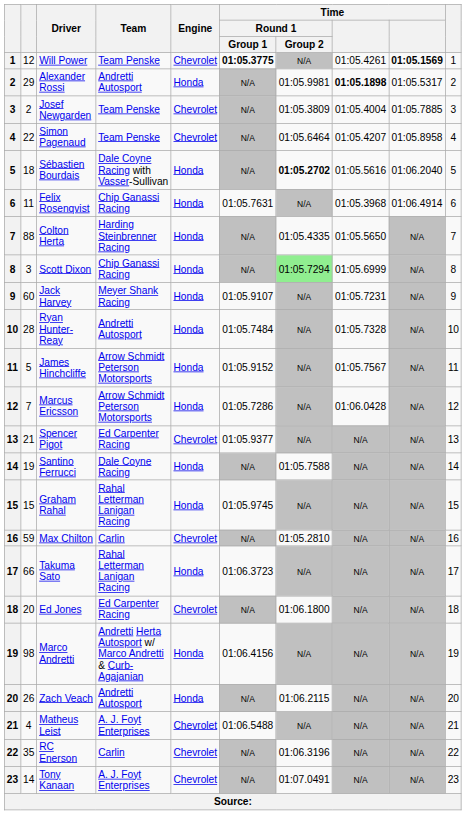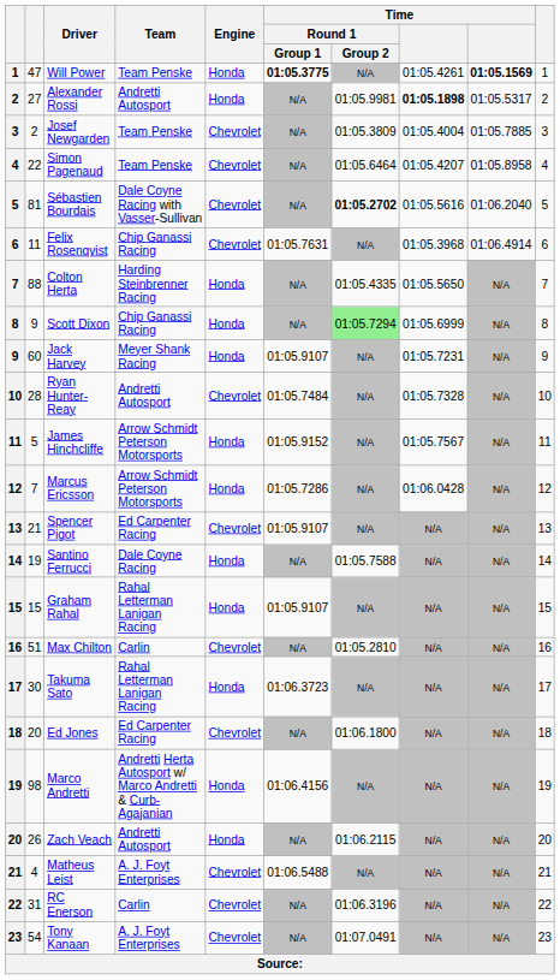 <table class="wikitable sortable" style="text-align:center; font-size:85%;">
 <tr>
 <th rowspan="3"></th>
 <th rowspan="3"></th>
 <th rowspan="3">Driver</th>
 <th rowspan="3">Team</th>
 <th rowspan="3">Engine</th>
 <th colspan="4" style="text-align:center;">Time</th>
 <th rowspan="3"></th>
 </tr>
 <tr>
 <th scope="col" colspan="2">Round 1</th>
 <th scope="col" rowspan="2"></th>
 <th scope="col" rowspan="2"></th>
 </tr>
 <tr>
 <th scope="col">Group 1</th>
 <th scope="col">Group 2</th>
 </tr>
 <tr>
 <th scope="row">1</th>
-<td align="center">12</td>
+<td align="center">47</td>
 <td align="left"> <a href='#'>Will Power</a></td>
 <td align="left"><a href='#'>Team Penske</a></td>
-<td align="left"><a href='#'>Chevrolet</a></td>
+<td align="left"><a href='#'>Honda</a></td>
 <td><strong>01:05.3775</strong></td>
 <td style="background: silver" align="center"><small>N/A</small></td>
 <td>01:05.4261</td>
 <td><strong>01:05.1569</strong></td>
 <td align="center">1</td>
 </tr>
 <tr>
 <th scope="row">2</th>
-<td align="center">29</td>
+<td align="center">27</td>
 <td align="left"> <a href='#'>Alexander Rossi</a> <strong></strong></td>
 <td align="left"><a href='#'>Andretti Autosport</a></td>
 <td align="left"><a href='#'>Honda</a></td>
 <td style="background: silver" align="center"><small>N/A</small></td>
 <td>01:05.9981</td>
 <td><strong>01:05.1898</strong></td>
 <td>01:05.5317</td>
 <td align="center">2</td>
 </tr>
 <tr>
 <th scope="row">3</th>
 <td align="center">2</td>
 <td align="left"> <a href='#'>Josef Newgarden</a> <strong></strong></td>
 <td align="left"><a href='#'>Team Penske</a></td>
 <td align="left"><a href='#'>Chevrolet</a></td>
 <td style="background: silver" align="center"><small>N/A</small></td>
 <td>01:05.3809</td>
 <td>01:05.4004</td>
 <td>01:05.7885</td>
 <td align="center">3</td>
 </tr>
 <tr>
 <th scope="row">4</th>
 <td align="center">22</td>
 <td align="left"> <a href='#'>Simon Pagenaud</a> <strong></strong></td>
 <td align="left"><a href='#'>Team Penske</a></td>
 <td align="left"><a href='#'>Chevrolet</a></td>
 <td style="background: silver" align="center"><small>N/A</small></td>
 <td>01:05.6464</td>
 <td>01:05.4207</td>
 <td>01:05.8958</td>
 <td align="center">4</td>
 </tr>
 <tr>
 <th scope="row">5</th>
-<td align="center">18</td>
+<td align="center">81</td>
 <td align="left"> <a href='#'>Sébastien Bourdais</a></td>
 <td align="left"><a href='#'>Dale Coyne Racing</a> with <a href='#'>Vasser</a>-Sullivan</td>
-<td align="left"><a href='#'>Honda</a></td>
+<td align="left"><a href='#'>Chevrolet</a></td>
 <td style="background: silver" align="center"><small>N/A</small></td>
 <td><strong>01:05.2702</strong></td>
 <td>01:05.5616</td>
 <td>01:06.2040</td>
 <td align="center">5</td>
 </tr>
 <tr>
 <th scope="row">6</th>
 <td align="center">11</td>
 <td align="left"> <a href='#'>Felix Rosenqvist</a> <strong></strong></td>
 <td align="left"><a href='#'>Chip Ganassi Racing</a></td>
-<td align="left"><a href='#'>Honda</a></td>
+<td align="left"><a href='#'>Chevrolet</a></td>
 <td>01:05.7631</td>
 <td style="background: silver" align="center"><small>N/A</small></td>
 <td>01:05.3968</td>
 <td>01:06.4914</td>
 <td align="center">6</td>
 </tr>
 <tr>
 <th scope="row">7</th>
 <td align="center">88</td>
 <td align="left"> <a href='#'>Colton Herta</a> <strong></strong></td>
 <td align="left"><a href='#'>Harding Steinbrenner Racing</a></td>
 <td align="left"><a href='#'>Honda</a></td>
 <td style="background: silver" align="center"><small>N/A</small></td>
 <td>01:05.4335</td>
 <td>01:05.5650</td>
 <td style="background: silver" align="center" data-sort-value="7"><small>N/A</small></td>
 <td align="center">7</td>
 </tr>
 <tr>
 <th scope="row">8</th>
-<td align="center">3</td>
+<td align="center">9</td>
 <td align="left"> <a href='#'>Scott Dixon</a> <strong></strong></td>
 <td align="left"><a href='#'>Chip Ganassi Racing</a></td>
 <td align="left"><a href='#'>Honda</a></td>
 <td style="background: silver" align="center"><small>N/A</small></td>
 <td style="background: lightgreen;">01:05.7294</td>
 <td>01:05.6999</td>
 <td style="background: silver" align="center" data-sort-value="8"><small>N/A</small></td>
 <td align="center">8</td>
 </tr>
 <tr>
 <th scope="row">9</th>
 <td align="center">60</td>
 <td align="left"> <a href='#'>Jack Harvey</a></td>
 <td align="left"><a href='#'>Meyer Shank Racing</a></td>
 <td align="left"><a href='#'>Honda</a></td>
 <td>01:05.9107</td>
 <td style="background: silver" align="center"><small>N/A</small></td>
 <td>01:05.7231</td>
 <td style="background: silver" align="center" data-sort-value="9"><small>N/A</small></td>
 <td align="center">9</td>
 </tr>
 <tr>
 <th scope="row">10</th>
 <td align="center">28</td>
 <td align="left"> <a href='#'>Ryan Hunter-Reay</a></td>
 <td align="left"><a href='#'>Andretti Autosport</a></td>
-<td align="left"><a href='#'>Honda</a></td>
+<td align="left"><a href='#'>Chevrolet</a></td>
 <td>01:05.7484</td>
 <td style="background: silver" align="center"><small>N/A</small></td>
 <td>01:05.7328</td>
 <td style="background: silver" align="center" data-sort-value="10"><small>N/A</small></td>
 <td align="center">10</td>
 </tr>
 <tr>
 <th scope="row">11</th>
 <td align="center">5</td>
 <td align="left"> <a href='#'>James Hinchcliffe</a></td>
 <td align="left"><a href='#'>Arrow Schmidt Peterson Motorsports</a></td>
 <td align="left"><a href='#'>Honda</a></td>
 <td>01:05.9152</td>
 <td style="background: silver" align="center"><small>N/A</small></td>
 <td>01:05.7567</td>
 <td style="background: silver" align="center" data-sort-value="11"><small>N/A</small></td>
 <td align="center">11</td>
 </tr>
 <tr>
 <th scope="row">12</th>
 <td align="center">7</td>
 <td align="left"> <a href='#'>Marcus Ericsson</a> <strong></strong></td>
 <td align="left"><a href='#'>Arrow Schmidt Peterson Motorsports</a></td>
 <td align="left"><a href='#'>Honda</a></td>
 <td>01:05.7286</td>
 <td style="background: silver" align="center"><small>N/A</small></td>
 <td>01:06.0428</td>
 <td style="background: silver" align="center" data-sort-value="12"><small>N/A</small></td>
 <td align="center">12</td>
 </tr>
 <tr>
 <th scope="row">13</th>
 <td align="center">21</td>
 <td align="left"> <a href='#'>Spencer Pigot</a></td>
 <td align="left"><a href='#'>Ed Carpenter Racing</a></td>
 <td align="left"><a href='#'>Chevrolet</a></td>
-<td>01:05.9377</td>
+<td>01:05.9107</td>
 <td style="background: silver" align="center"><small>N/A</small></td>
 <td style="background: silver" align="center" data-sort-value="13"><small>N/A</small></td>
 <td style="background: silver" align="center" data-sort-value="13"><small>N/A</small></td>
 <td align="center">13</td>
 </tr>
 <tr>
 <th scope="row">14</th>
 <td align="center">19</td>
 <td align="left"> <a href='#'>Santino Ferrucci</a> <strong></strong></td>
 <td align="left"><a href='#'>Dale Coyne Racing</a></td>
 <td align="left"><a href='#'>Honda</a></td>
 <td style="background: silver" align="center"><small>N/A</small></td>
 <td>01:05.7588</td>
 <td style="background: silver" align="center" data-sort-value="14"><small>N/A</small></td>
 <td style="background: silver" align="center" data-sort-value="14"><small>N/A</small></td>
 <td align="center">14</td>
 </tr>
 <tr>
 <th scope="row">15</th>
 <td align="center">15</td>
 <td align="left"> <a href='#'>Graham Rahal</a> <strong></strong></td>
 <td align="left"><a href='#'>Rahal Letterman Lanigan Racing</a></td>
 <td align="left"><a href='#'>Honda</a></td>
-<td>01:05.9745</td>
+<td>01:05.9107</td>
 <td style="background: silver" align="center"><small>N/A</small></td>
 <td style="background: silver" align="center" data-sort-value="15"><small>N/A</small></td>
 <td style="background: silver" align="center" data-sort-value="15"><small>N/A</small></td>
 <td align="center">15</td>
 </tr>
 <tr>
 <th scope="row">16</th>
-<td align="center">59</td>
+<td align="center">51</td>
 <td align="left"> <a href='#'>Max Chilton</a></td>
 <td align="left"><a href='#'>Carlin</a></td>
 <td align="left"><a href='#'>Chevrolet</a></td>
 <td style="background: silver" align="center"><small>N/A</small></td>
 <td>01:05.2810</td>
 <td style="background: silver" align="center" data-sort-value="16"><small>N/A</small></td>
 <td style="background: silver" align="center" data-sort-value="16"><small>N/A</small></td>
 <td align="center">16</td>
 </tr>
 <tr>
 <th scope="row">17</th>
-<td align="center">66</td>
+<td align="center">30</td>
 <td align="left"> <a href='#'>Takuma Sato</a></td>
 <td align="left"><a href='#'>Rahal Letterman Lanigan Racing</a></td>
 <td align="left"><a href='#'>Honda</a></td>
 <td>01:06.3723</td>
 <td style="background: silver" align="center"><small>N/A</small></td>
 <td style="background: silver" align="center" data-sort-value="17"><small>N/A</small></td>
 <td style="background: silver" align="center" data-sort-value="17"><small>N/A</small></td>
 <td align="center">17</td>
 </tr>
 <tr>
 <th scope="row">18</th>
 <td align="center">20</td>
 <td align="left"> <a href='#'>Ed Jones</a></td>
 <td align="left"><a href='#'>Ed Carpenter Racing</a></td>
 <td align="left"><a href='#'>Chevrolet</a></td>
 <td style="background: silver" align="center"><small>N/A</small></td>
 <td>01:06.1800</td>
 <td style="background: silver" align="center" data-sort-value="18"><small>N/A</small></td>
 <td style="background: silver" align="center" data-sort-value="18"><small>N/A</small></td>
 <td align="center">18</td>
 </tr>
 <tr>
 <th scope="row">19</th>
 <td align="center">98</td>
 <td align="left"> <a href='#'>Marco Andretti</a></td>
 <td align="left"><a href='#'>Andretti</a> <a href='#'>Herta Autosport</a> w/ <a href='#'>Marco Andretti</a> & <a href='#'>Curb-Agajanian</a></td>
 <td align="left"><a href='#'>Honda</a></td>
 <td>01:06.4156</td>
 <td style="background: silver" align="center"><small>N/A</small></td>
 <td style="background: silver" align="center" data-sort-value="19"><small>N/A</small></td>
 <td style="background: silver" align="center" data-sort-value="19"><small>N/A</small></td>
 <td align="center">19</td>
 </tr>
 <tr>
 <th scope="row">20</th>
 <td align="center">26</td>
 <td align="left"> <a href='#'>Zach Veach</a></td>
 <td align="left"><a href='#'>Andretti Autosport</a></td>
 <td align="left"><a href='#'>Honda</a></td>
 <td style="background: silver" align="center"><small>N/A</small></td>
 <td>01:06.2115</td>
 <td style="background: silver" align="center" data-sort-value="20"><small>N/A</small></td>
 <td style="background: silver" align="center" data-sort-value="20"><small>N/A</small></td>
 <td align="center">20</td>
 </tr>
 <tr>
 <th scope="row">21</th>
 <td align="center">4</td>
 <td align="left"> <a href='#'>Matheus Leist</a></td>
 <td align="left"><a href='#'>A. J. Foyt Enterprises</a></td>
 <td align="left"><a href='#'>Chevrolet</a></td>
 <td>01:06.5488</td>
 <td style="background: silver" align="center"><small>N/A</small></td>
 <td style="background: silver" align="center" data-sort-value="21"><small>N/A</small></td>
 <td style="background: silver" align="center" data-sort-value="21"><small>N/A</small></td>
 <td align="center">21</td>
 </tr>
 <tr>
 <th scope="row">22</th>
-<td align="center">35</td>
+<td align="center">31</td>
 <td align="left"> <a href='#'>RC Enerson</a> <strong></strong></td>
 <td align="left"><a href='#'>Carlin</a></td>
 <td align="left"><a href='#'>Chevrolet</a></td>
 <td style="background: silver" align="center"><small>N/A</small></td>
 <td>01:06.3196</td>
 <td style="background: silver" align="center" data-sort-value="22"><small>N/A</small></td>
 <td style="background: silver" align="center" data-sort-value="22"><small>N/A</small></td>
 <td align="center">22</td>
 </tr>
 <tr>
 <th scope="row">23</th>
-<td align="center">14</td>
+<td align="center">54</td>
 <td align="left"> <a href='#'>Tony Kanaan</a></td>
 <td align="left"><a href='#'>A. J. Foyt Enterprises</a></td>
 <td align="left"><a href='#'>Chevrolet</a></td>
 <td style="background: silver" align="center"><small>N/A</small></td>
 <td>01:07.0491</td>
 <td style="background: silver" align="center" data-sort-value="23"><small>N/A</small></td>
 <td style="background: silver" align="center" data-sort-value="23"><small>N/A</small></td>
 <td align="center">23</td>
 </tr>
 <tr>
 <th colspan="10">Source:</th>
 </tr>
 </table>
